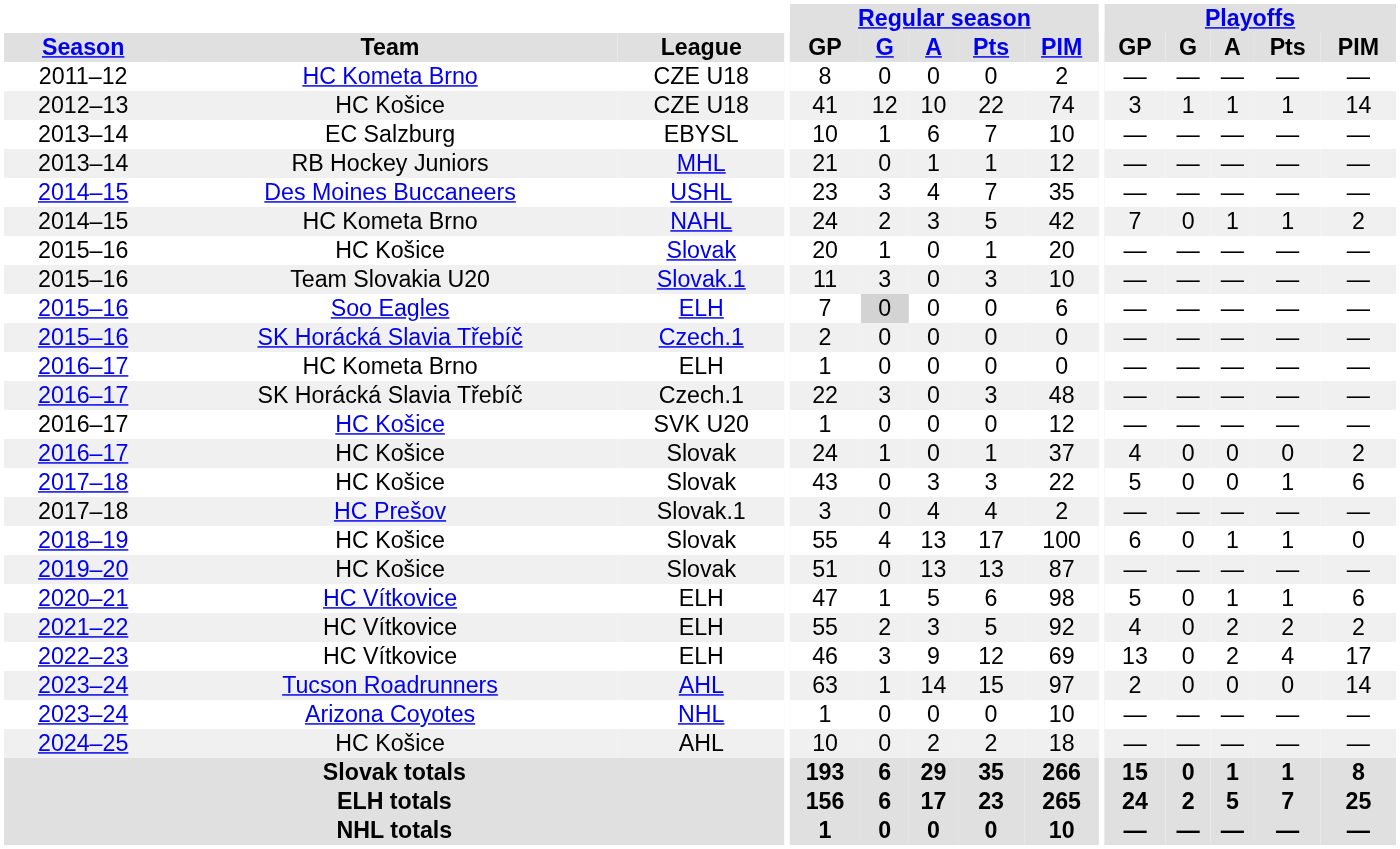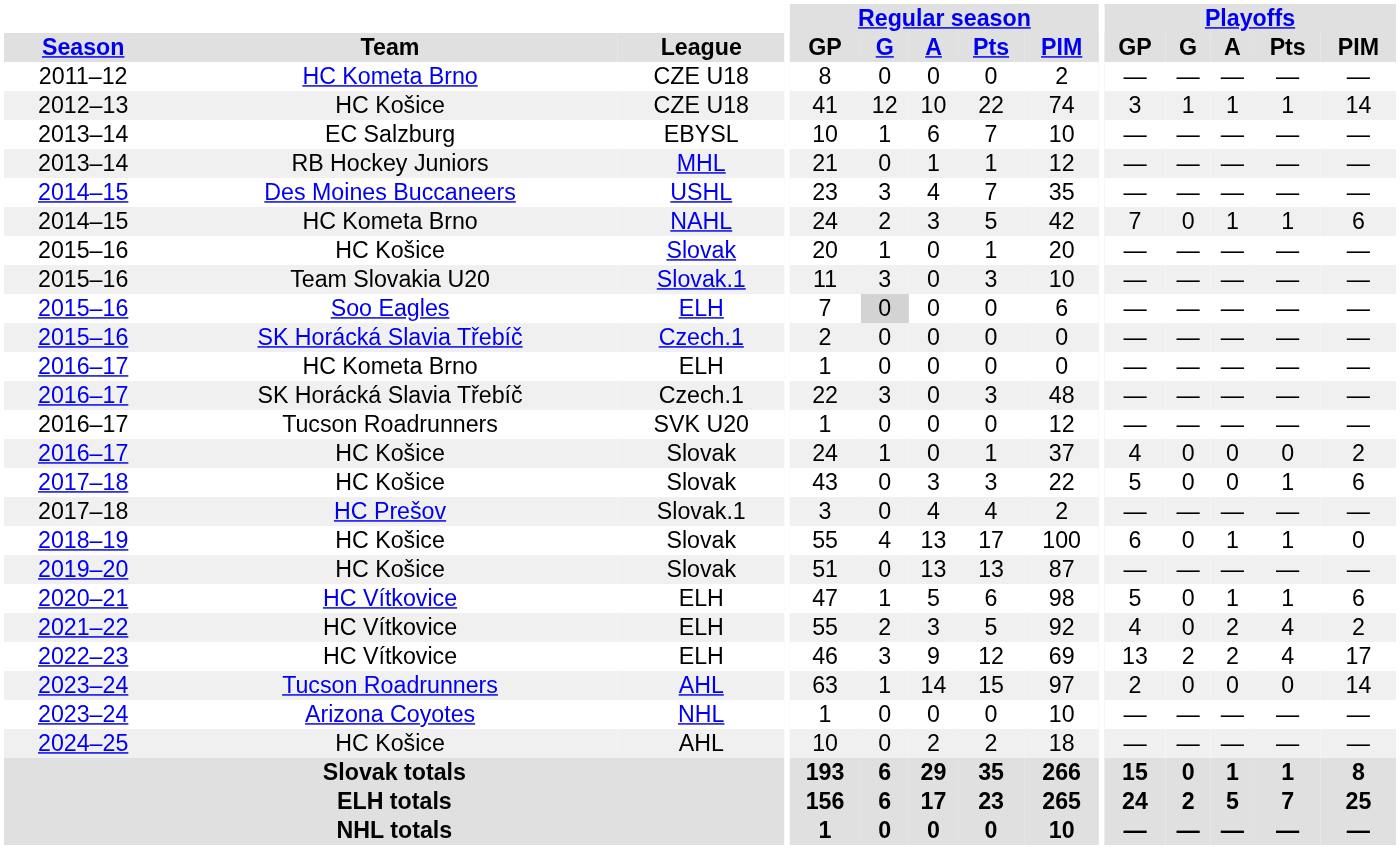 <table border="0" cellpadding="1" cellspacing="0" style="text-align:center; width:60em">
 <tr bgcolor="#e0e0e0">
 <th colspan="3" bgcolor="#ffffff"></th>
 <th rowspan="99" bgcolor="#ffffff"></th>
 <th colspan="5"><a href='#'>Regular season</a></th>
 <th rowspan="99" bgcolor="#ffffff"></th>
 <th colspan="5"><a href='#'>Playoffs</a></th>
 </tr>
 <tr bgcolor="#e0e0e0">
 <th><a href='#'>Season</a></th>
 <th>Team</th>
 <th>League</th>
 <th>GP</th>
 <th><a href='#'>G</a></th>
 <th><a href='#'>A</a></th>
 <th><a href='#'>Pts</a></th>
 <th><a href='#'>PIM</a></th>
 <th>GP</th>
 <th>G</th>
 <th>A</th>
 <th>Pts</th>
 <th>PIM</th>
 </tr>
 <tr>
 <td>2011–12</td>
 <td><a href='#'>HC Kometa Brno</a></td>
 <td>CZE U18</td>
 <td>8</td>
 <td>0</td>
 <td>0</td>
 <td>0</td>
 <td>2</td>
 <td>—</td>
 <td>—</td>
 <td>—</td>
 <td>—</td>
 <td>—</td>
 </tr>
 <tr bgcolor="#f0f0f0">
 <td>2012–13</td>
 <td>HC Košice</td>
 <td>CZE U18</td>
 <td>41</td>
 <td>12</td>
 <td>10</td>
 <td>22</td>
 <td>74</td>
 <td>3</td>
 <td>1</td>
 <td>1</td>
 <td>1</td>
 <td>14</td>
 </tr>
 <tr>
 <td>2013–14</td>
 <td>EC Salzburg</td>
 <td>EBYSL</td>
 <td>10</td>
 <td>1</td>
 <td>6</td>
 <td>7</td>
 <td>10</td>
 <td>—</td>
 <td>—</td>
 <td>—</td>
 <td>—</td>
 <td>—</td>
 </tr>
 <tr bgcolor="#f0f0f0">
 <td>2013–14</td>
 <td>RB Hockey Juniors</td>
 <td><a href='#'>MHL</a></td>
 <td>21</td>
 <td>0</td>
 <td>1</td>
 <td>1</td>
 <td>12</td>
 <td>—</td>
 <td>—</td>
 <td>—</td>
 <td>—</td>
 <td>—</td>
 </tr>
 <tr>
 <td><a href='#'>2014–15</a></td>
 <td><a href='#'>Des Moines Buccaneers</a></td>
 <td><a href='#'>USHL</a></td>
 <td>23</td>
 <td>3</td>
 <td>4</td>
 <td>7</td>
 <td>35</td>
 <td>—</td>
 <td>—</td>
 <td>—</td>
 <td>—</td>
 <td>—</td>
 </tr>
 <tr bgcolor="#f0f0f0">
 <td>2014–15</td>
 <td>HC Kometa Brno</td>
 <td><a href='#'>NAHL</a></td>
 <td>24</td>
 <td>2</td>
 <td>3</td>
 <td>5</td>
 <td>42</td>
 <td>7</td>
 <td>0</td>
 <td>1</td>
 <td>1</td>
-<td>2</td>
+<td>6</td>
 </tr>
 <tr>
 <td 2015–16 Slovak Extraliga>2015–16</td>
 <td>HC Košice</td>
 <td><a href='#'>Slovak</a></td>
 <td>20</td>
 <td>1</td>
 <td>0</td>
 <td>1</td>
 <td>20</td>
 <td>—</td>
 <td>—</td>
 <td>—</td>
 <td>—</td>
 <td>—</td>
 </tr>
 <tr bgcolor="#f0f0f0">
 <td>2015–16</td>
 <td>Team Slovakia U20</td>
 <td><a href='#'>Slovak.1</a></td>
 <td>11</td>
 <td>3</td>
 <td>0</td>
 <td>3</td>
 <td>10</td>
 <td>—</td>
 <td>—</td>
 <td>—</td>
 <td>—</td>
 <td>—</td>
 </tr>
 <tr>
 <td><a href='#'>2015–16</a></td>
 <td><a href='#'>Soo Eagles</a></td>
 <td><a href='#'>ELH</a></td>
 <td>7</td>
 <td style="background: lightgrey;">0</td>
 <td>0</td>
 <td>0</td>
 <td>6</td>
 <td>—</td>
 <td>—</td>
 <td>—</td>
 <td>—</td>
 <td>—</td>
 </tr>
 <tr bgcolor="#f0f0f0">
 <td><a href='#'>2015–16</a></td>
 <td><a href='#'>SK Horácká Slavia Třebíč</a></td>
 <td><a href='#'>Czech.1</a></td>
 <td>2</td>
 <td>0</td>
 <td>0</td>
 <td>0</td>
 <td>0</td>
 <td>—</td>
 <td>—</td>
 <td>—</td>
 <td>—</td>
 <td>—</td>
 </tr>
 <tr>
 <td><a href='#'>2016–17</a></td>
 <td>HC Kometa Brno</td>
 <td>ELH</td>
 <td>1</td>
 <td>0</td>
 <td>0</td>
 <td>0</td>
 <td>0</td>
 <td>—</td>
 <td>—</td>
 <td>—</td>
 <td>—</td>
 <td>—</td>
 </tr>
 <tr bgcolor="#f0f0f0">
 <td><a href='#'>2016–17</a></td>
 <td>SK Horácká Slavia Třebíč</td>
 <td>Czech.1</td>
 <td>22</td>
 <td>3</td>
 <td>0</td>
 <td>3</td>
 <td>48</td>
 <td>—</td>
 <td>—</td>
 <td>—</td>
 <td>—</td>
 <td>—</td>
 </tr>
 <tr>
 <td>2016–17</td>
-<td><a href='#'>HC Košice</a></td>
+<td>Tucson Roadrunners</td>
 <td>SVK U20</td>
 <td>1</td>
 <td>0</td>
 <td>0</td>
 <td>0</td>
 <td>12</td>
 <td>—</td>
 <td>—</td>
 <td>—</td>
 <td>—</td>
 <td>—</td>
 </tr>
 <tr bgcolor="#f0f0f0">
 <td><a href='#'>2016–17</a></td>
 <td>HC Košice</td>
 <td>Slovak</td>
 <td>24</td>
 <td>1</td>
 <td>0</td>
 <td>1</td>
 <td>37</td>
 <td>4</td>
 <td>0</td>
 <td>0</td>
 <td>0</td>
 <td>2</td>
 </tr>
 <tr>
 <td><a href='#'>2017–18</a></td>
 <td>HC Košice</td>
 <td>Slovak</td>
 <td>43</td>
 <td>0</td>
 <td>3</td>
 <td>3</td>
 <td>22</td>
 <td>5</td>
 <td>0</td>
 <td>0</td>
 <td>1</td>
 <td>6</td>
 </tr>
 <tr bgcolor="#f0f0f0">
 <td>2017–18</td>
 <td><a href='#'>HC Prešov</a></td>
 <td>Slovak.1</td>
 <td>3</td>
 <td>0</td>
 <td>4</td>
 <td>4</td>
 <td>2</td>
 <td>—</td>
 <td>—</td>
 <td>—</td>
 <td>—</td>
 <td>—</td>
 </tr>
 <tr>
 <td><a href='#'>2018–19</a></td>
 <td>HC Košice</td>
 <td>Slovak</td>
 <td>55</td>
 <td>4</td>
 <td>13</td>
 <td>17</td>
 <td>100</td>
 <td>6</td>
 <td>0</td>
 <td>1</td>
 <td>1</td>
 <td>0</td>
 </tr>
 <tr bgcolor="#f0f0f0">
 <td><a href='#'>2019–20</a></td>
 <td>HC Košice</td>
 <td>Slovak</td>
 <td>51</td>
 <td>0</td>
 <td>13</td>
 <td>13</td>
 <td>87</td>
 <td>—</td>
 <td>—</td>
 <td>—</td>
 <td>—</td>
 <td>—</td>
 </tr>
 <tr>
 <td><a href='#'>2020–21</a></td>
 <td><a href='#'>HC Vítkovice</a></td>
 <td>ELH</td>
 <td>47</td>
 <td>1</td>
 <td>5</td>
 <td>6</td>
 <td>98</td>
 <td>5</td>
 <td>0</td>
 <td>1</td>
 <td>1</td>
 <td>6</td>
 </tr>
 <tr bgcolor="#f0f0f0">
 <td><a href='#'>2021–22</a></td>
 <td>HC Vítkovice</td>
 <td>ELH</td>
 <td>55</td>
 <td>2</td>
 <td>3</td>
 <td>5</td>
 <td>92</td>
 <td>4</td>
 <td>0</td>
 <td>2</td>
-<td>2</td>
+<td>4</td>
 <td>2</td>
 </tr>
 <tr>
 <td><a href='#'>2022–23</a></td>
 <td>HC Vítkovice</td>
 <td>ELH</td>
 <td>46</td>
 <td>3</td>
 <td>9</td>
 <td>12</td>
 <td>69</td>
 <td>13</td>
-<td>0</td>
+<td>2</td>
 <td>2</td>
 <td>4</td>
 <td>17</td>
 </tr>
 <tr bgcolor="#f0f0f0">
 <td><a href='#'>2023–24</a></td>
 <td><a href='#'>Tucson Roadrunners</a></td>
 <td><a href='#'>AHL</a></td>
 <td>63</td>
 <td>1</td>
 <td>14</td>
 <td>15</td>
 <td>97</td>
 <td>2</td>
 <td>0</td>
 <td>0</td>
 <td>0</td>
 <td>14</td>
 </tr>
 <tr>
 <td><a href='#'>2023–24</a></td>
 <td><a href='#'>Arizona Coyotes</a></td>
 <td><a href='#'>NHL</a></td>
 <td>1</td>
 <td>0</td>
 <td>0</td>
 <td>0</td>
 <td>10</td>
 <td>—</td>
 <td>—</td>
 <td>—</td>
 <td>—</td>
 <td>—</td>
 </tr>
 <tr bgcolor="#f0f0f0">
 <td><a href='#'>2024–25</a></td>
 <td>HC Košice</td>
 <td>AHL</td>
 <td>10</td>
 <td>0</td>
 <td>2</td>
 <td>2</td>
 <td>18</td>
 <td>—</td>
 <td>—</td>
 <td>—</td>
 <td>—</td>
 <td>—</td>
 </tr>
 <tr bgcolor="#e0e0e0">
 <th colspan="3">Slovak totals</th>
 <th>193</th>
 <th>6</th>
 <th>29</th>
 <th>35</th>
 <th>266</th>
 <th>15</th>
 <th>0</th>
 <th>1</th>
 <th>1</th>
 <th>8</th>
 </tr>
 <tr bgcolor="#e0e0e0">
 <th colspan="3">ELH totals</th>
 <th>156</th>
 <th>6</th>
 <th>17</th>
 <th>23</th>
 <th>265</th>
 <th>24</th>
 <th>2</th>
 <th>5</th>
 <th>7</th>
 <th>25</th>
 </tr>
 <tr bgcolor="#e0e0e0">
 <th colspan="3">NHL totals</th>
 <th>1</th>
 <th>0</th>
 <th>0</th>
 <th>0</th>
 <th>10</th>
 <th>—</th>
 <th>—</th>
 <th>—</th>
 <th>—</th>
 <th>—</th>
 </tr>
 </table>
